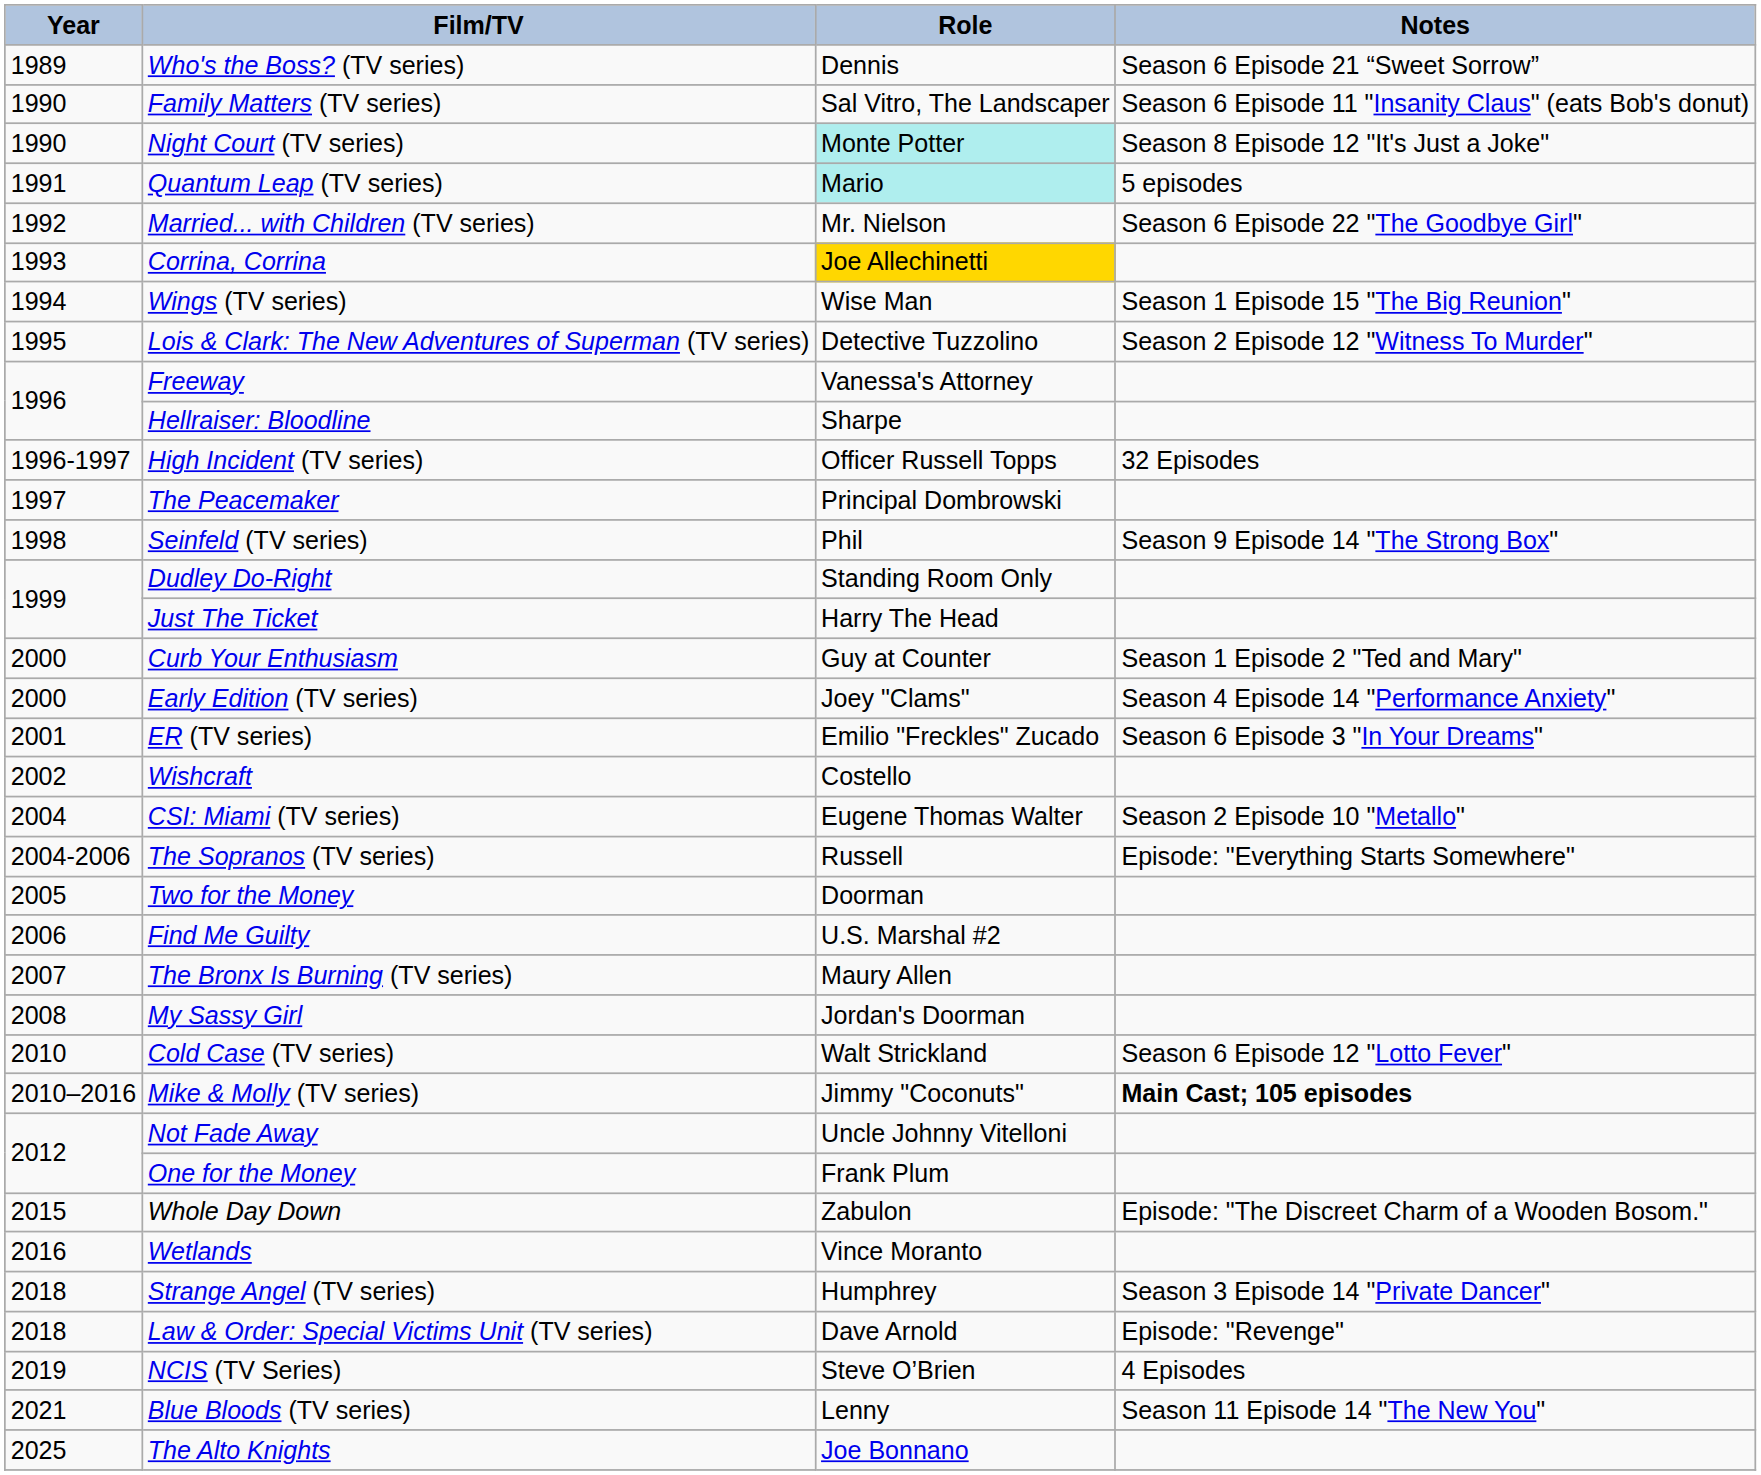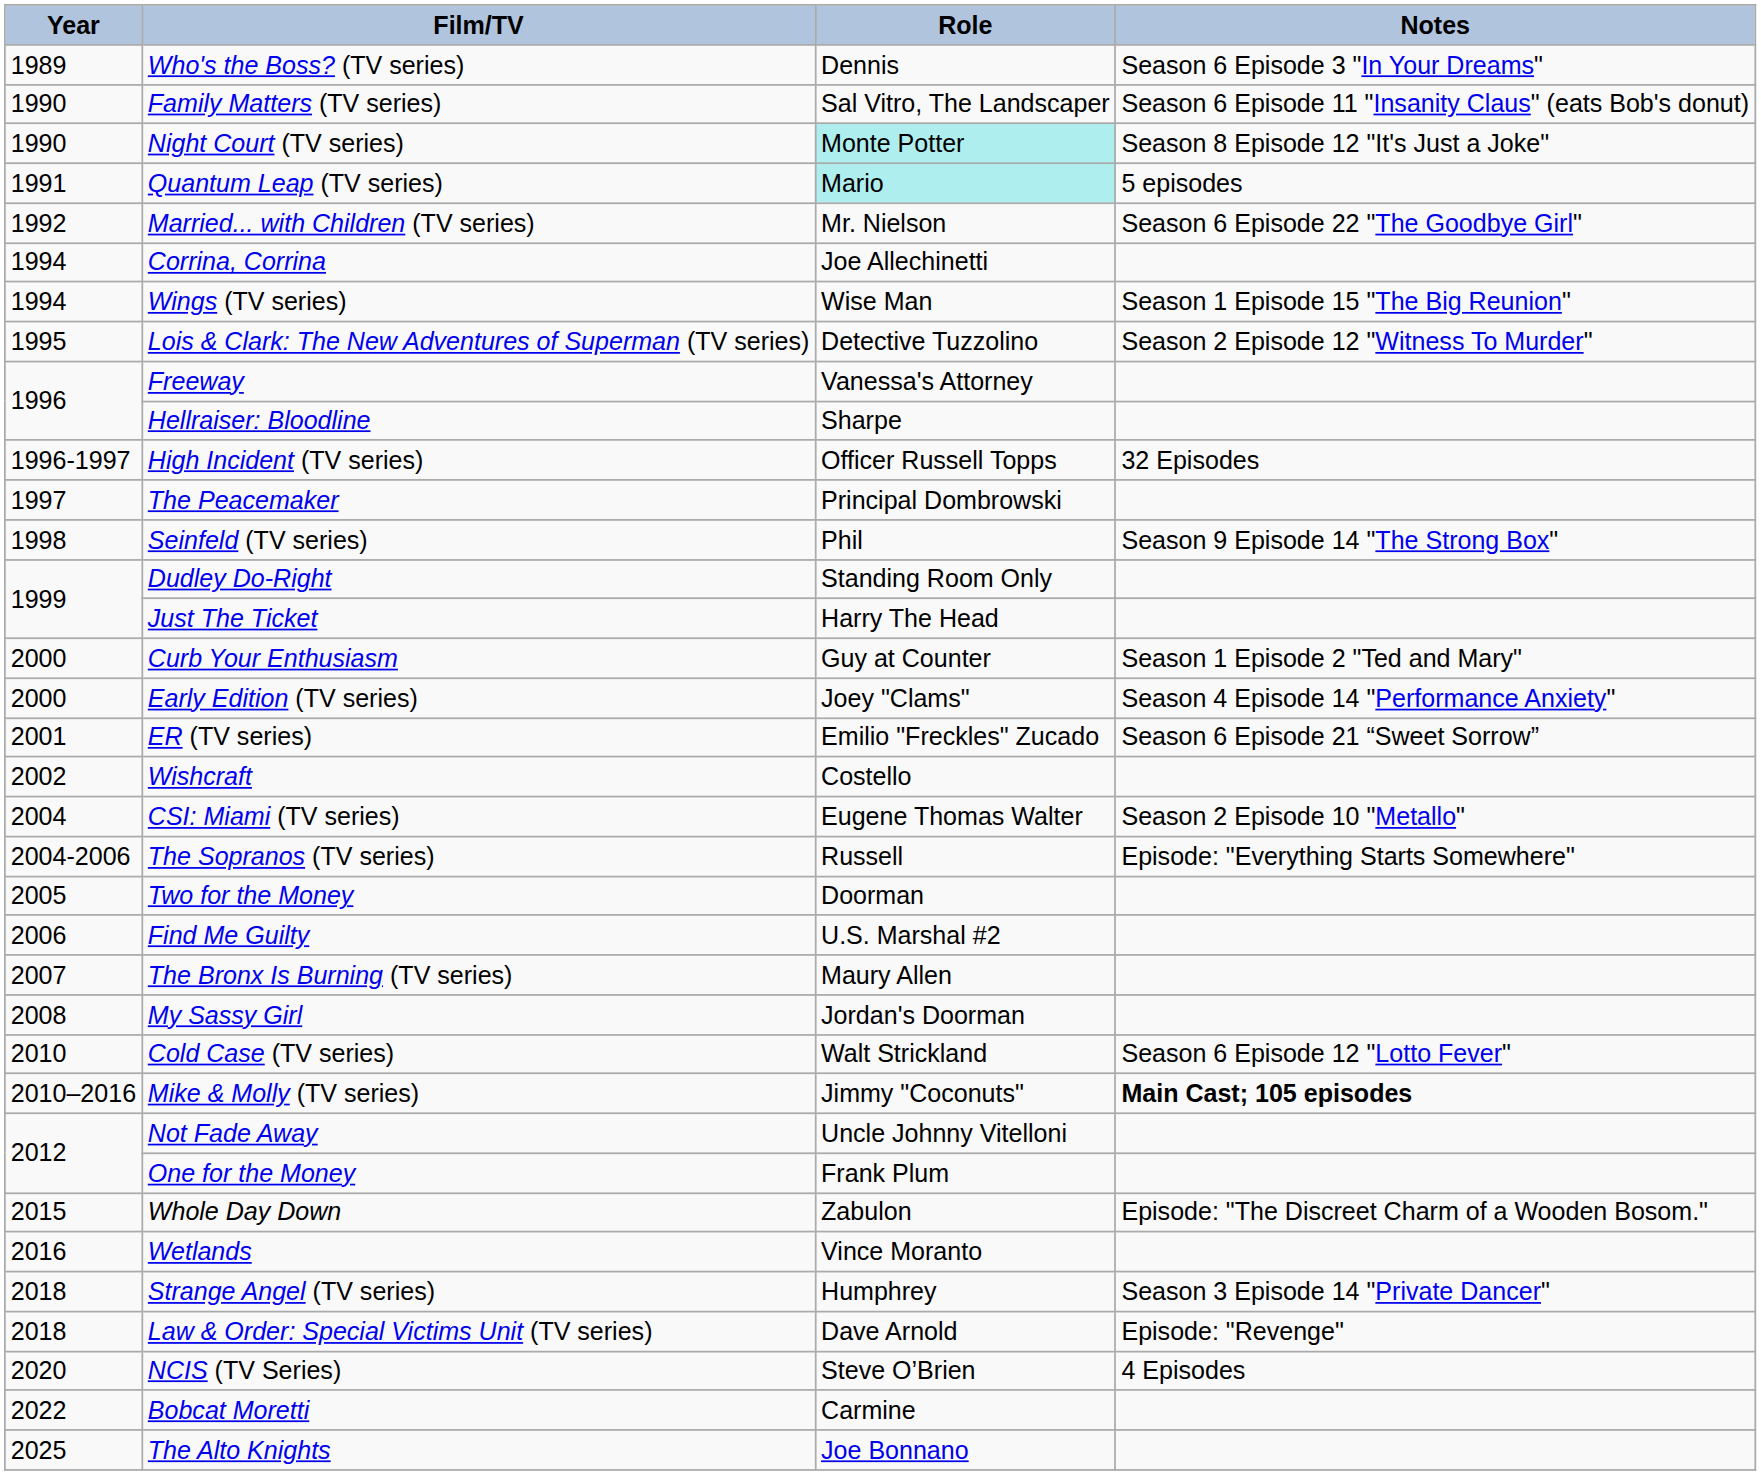 <table class="wikitable sortable" style="font-size:90%;" ;>
 <tr style="text-align:center;">
 <th style="background:#B0C4DE;">Year</th>
 <th style="background:#B0C4DE;">Film/TV</th>
 <th style="background:#B0C4DE;">Role</th>
 <th style="background:#B0C4DE;">Notes</th>
 </tr>
 <tr>
 <td>1989</td>
 <td><em><a href='#'>Who's the Boss?</a></em> (TV series)</td>
 <td>Dennis</td>
-<td>Season 6 Episode 21 “Sweet Sorrow”</td>
+<td>Season 6 Episode 3 "<a href='#'>In Your Dreams</a>"</td>
 </tr>
 <tr>
 <td>1990</td>
 <td><em><a href='#'>Family Matters</a></em> (TV series)</td>
 <td>Sal Vitro, The Landscaper</td>
 <td>Season 6 Episode 11 "<a href='#'>Insanity Claus</a>" (eats Bob's donut)</td>
 </tr>
 <tr>
 <td>1990</td>
 <td><em><a href='#'>Night Court</a></em> (TV series)</td>
 <td style="background: paleturquoise;">Monte Potter</td>
 <td>Season 8 Episode 12 "It's Just a Joke"</td>
 </tr>
 <tr>
 <td>1991</td>
 <td><em><a href='#'>Quantum Leap</a></em> (TV series)</td>
 <td style="background: paleturquoise;">Mario</td>
 <td>5 episodes</td>
 </tr>
 <tr>
 <td>1992</td>
 <td><em><a href='#'>Married... with Children</a></em> (TV series)</td>
 <td>Mr. Nielson</td>
 <td>Season 6 Episode 22 "<a href='#'>The Goodbye Girl</a>"</td>
 </tr>
 <tr>
-<td>1993</td>
+<td>1994</td>
 <td><em><a href='#'>Corrina, Corrina</a></em></td>
-<td style="background: gold;">Joe Allechinetti</td>
+<td>Joe Allechinetti</td>
 <td></td>
 </tr>
 <tr>
 <td>1994</td>
 <td><em><a href='#'>Wings</a></em> (TV series)</td>
 <td>Wise Man</td>
 <td>Season 1 Episode 15 "<a href='#'>The Big Reunion</a>"</td>
 </tr>
 <tr>
 <td>1995</td>
 <td><em><a href='#'>Lois & Clark: The New Adventures of Superman</a></em> (TV series)</td>
 <td>Detective Tuzzolino</td>
 <td>Season 2 Episode 12 "<a href='#'>Witness To Murder</a>"</td>
 </tr>
 <tr>
 <td rowspan=2>1996</td>
 <td><em><a href='#'>Freeway</a></em></td>
 <td>Vanessa's Attorney</td>
 <td></td>
 </tr>
 <tr>
 <td><em><a href='#'>Hellraiser: Bloodline</a></em></td>
 <td>Sharpe</td>
 <td></td>
 </tr>
 <tr>
 <td>1996-1997</td>
 <td><em><a href='#'>High Incident</a></em> (TV series)</td>
 <td>Officer Russell Topps</td>
 <td>32 Episodes</td>
 </tr>
 <tr>
 <td>1997</td>
 <td><em><a href='#'>The Peacemaker</a></em></td>
 <td>Principal Dombrowski</td>
 <td></td>
 </tr>
 <tr>
 <td>1998</td>
 <td><em><a href='#'>Seinfeld</a></em> (TV series)</td>
 <td>Phil</td>
 <td>Season 9 Episode 14 "<a href='#'>The Strong Box</a>"</td>
 </tr>
 <tr>
 <td rowspan=2>1999</td>
 <td><em><a href='#'>Dudley Do-Right</a></em></td>
 <td>Standing Room Only</td>
 <td></td>
 </tr>
 <tr>
 <td><em><a href='#'>Just The Ticket</a></em></td>
 <td>Harry The Head</td>
 <td></td>
 </tr>
 <tr>
 <td>2000</td>
 <td><em><a href='#'>Curb Your Enthusiasm</a></em></td>
 <td>Guy at Counter</td>
 <td>Season 1 Episode 2 "Ted and Mary"</td>
 </tr>
 <tr>
 <td>2000</td>
 <td><em><a href='#'>Early Edition</a></em> (TV series)</td>
 <td>Joey "Clams"</td>
 <td>Season 4 Episode 14 "<a href='#'>Performance Anxiety</a>"</td>
 </tr>
 <tr>
 <td>2001</td>
 <td><em><a href='#'>ER</a></em> (TV series)</td>
 <td>Emilio "Freckles" Zucado</td>
-<td>Season 6 Episode 3 "<a href='#'>In Your Dreams</a>"</td>
+<td>Season 6 Episode 21 “Sweet Sorrow”</td>
 </tr>
 <tr>
 <td>2002</td>
 <td><em><a href='#'>Wishcraft</a></em></td>
 <td>Costello</td>
 <td></td>
 </tr>
 <tr>
 <td>2004</td>
 <td><em><a href='#'>CSI: Miami</a></em> (TV series)</td>
 <td>Eugene Thomas Walter</td>
 <td>Season 2 Episode 10 "<a href='#'>Metallo</a>"</td>
 </tr>
 <tr>
 <td>2004-2006</td>
 <td><em><a href='#'>The Sopranos</a></em> (TV series)</td>
 <td>Russell</td>
 <td>Episode: "Everything Starts Somewhere"</td>
 </tr>
 <tr>
 <td>2005</td>
 <td><em><a href='#'>Two for the Money</a></em></td>
 <td>Doorman</td>
 <td></td>
 </tr>
 <tr>
 <td>2006</td>
 <td><em><a href='#'>Find Me Guilty</a></em></td>
 <td>U.S. Marshal #2</td>
 <td></td>
 </tr>
 <tr>
 <td>2007</td>
 <td><em><a href='#'>The Bronx Is Burning</a></em> (TV series)</td>
 <td>Maury Allen</td>
 <td></td>
 </tr>
 <tr>
 <td>2008</td>
 <td><em><a href='#'>My Sassy Girl</a></em></td>
 <td>Jordan's Doorman</td>
 <td></td>
 </tr>
 <tr>
 <td>2010</td>
 <td><em><a href='#'>Cold Case</a></em> (TV series)</td>
 <td>Walt Strickland</td>
 <td>Season 6 Episode 12 "<a href='#'>Lotto Fever</a>"</td>
 </tr>
 <tr>
 <td>2010–2016</td>
 <td><em><a href='#'>Mike & Molly</a></em> (TV series)</td>
 <td>Jimmy "Coconuts"</td>
 <td><strong>Main Cast; 105 episodes</strong></td>
 </tr>
 <tr>
 <td rowspan=2>2012</td>
 <td><em><a href='#'>Not Fade Away</a></em></td>
 <td>Uncle Johnny Vitelloni</td>
 <td></td>
 </tr>
 <tr>
 <td><em><a href='#'>One for the Money</a></em></td>
 <td>Frank Plum</td>
 <td></td>
 </tr>
 <tr>
 <td>2015</td>
 <td><em>Whole Day Down</em></td>
 <td>Zabulon</td>
 <td>Episode: "The Discreet Charm of a Wooden Bosom."</td>
 </tr>
 <tr>
 <td>2016</td>
 <td><em><a href='#'>Wetlands</a></em></td>
 <td>Vince Moranto</td>
 <td></td>
 </tr>
 <tr>
 <td>2018</td>
 <td><em><a href='#'>Strange Angel</a></em> (TV series)</td>
 <td>Humphrey</td>
 <td>Season 3 Episode 14 "<a href='#'>Private Dancer</a>"</td>
 </tr>
 <tr>
 <td>2018</td>
 <td><em><a href='#'>Law & Order: Special Victims Unit</a></em> (TV series)</td>
 <td>Dave Arnold</td>
 <td>Episode: "Revenge"</td>
 </tr>
 <tr>
-<td>2019</td>
+<td>2020</td>
 <td><em><a href='#'>NCIS</a></em> (TV Series)</td>
 <td>Steve O’Brien</td>
 <td>4 Episodes</td>
 </tr>
 <tr>
-<td>2021</td>
-<td><em><a href='#'>Blue Bloods</a></em> (TV series)</td>
-<td>Lenny</td>
-<td>Season 11 Episode 14 "<a href='#'>The New You</a>"</td>
+<td>2022</td>
+<td><em><a href='#'>Bobcat Moretti</a></em></td>
+<td>Carmine</td>
+<td></td>
 </tr>
 <tr>
 <td>2025</td>
 <td><em><a href='#'>The Alto Knights</a></em></td>
 <td><a href='#'>Joe Bonnano</a></td>
 <td></td>
 </tr>
 </table>
